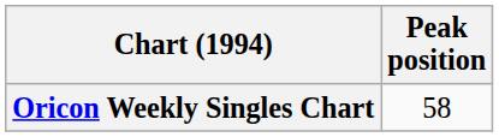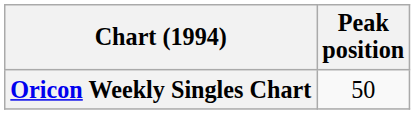 <table class="wikitable plainrowheaders" style="text-align:center;">
 <tr>
 <th>Chart (1994)</th>
 <th>Peak<br>position</th>
 </tr>
 <tr>
 <th scope="row"><a href='#'>Oricon</a> Weekly Singles Chart</th>
-<td>58</td>
+<td>50</td>
 </tr>
 </table>
